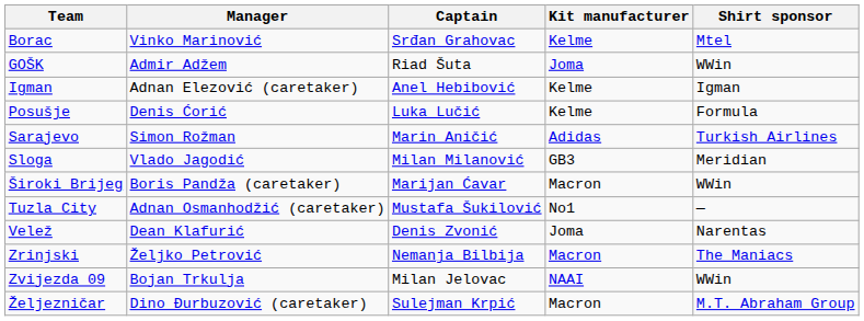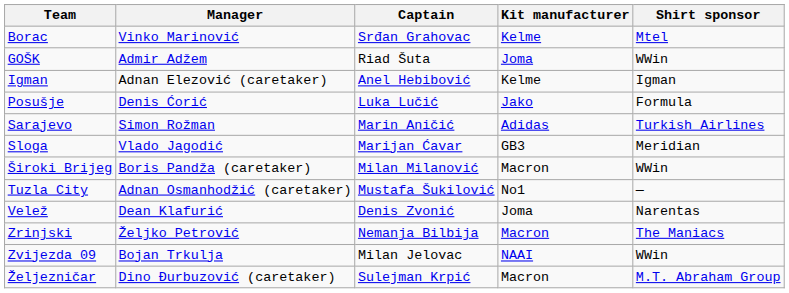 <table class="wikitable sortable" style="text-align:left; margin-top:0.2em">
 <tr>
 <th>Team</th>
 <th>Manager</th>
 <th>Captain</th>
 <th>Kit manufacturer</th>
 <th>Shirt sponsor</th>
 </tr>
 <tr>
 <td><a href='#'>Borac</a></td>
 <td> <a href='#'>Vinko Marinović</a></td>
 <td> <a href='#'>Srđan Grahovac</a></td>
 <td><a href='#'>Kelme</a></td>
 <td><a href='#'>Mtel</a></td>
 </tr>
 <tr>
 <td><a href='#'>GOŠK</a></td>
 <td> <a href='#'>Admir Adžem</a></td>
 <td> Riad Šuta</td>
 <td><a href='#'>Joma</a></td>
 <td>WWin</td>
 </tr>
 <tr>
 <td><a href='#'>Igman</a></td>
 <td> Adnan Elezović (caretaker)</td>
 <td> <a href='#'>Anel Hebibović</a></td>
 <td>Kelme</td>
 <td>Igman</td>
 </tr>
 <tr>
 <td><a href='#'>Posušje</a></td>
 <td> <a href='#'>Denis Ćorić</a></td>
 <td> <a href='#'>Luka Lučić</a></td>
-<td>Kelme</td>
+<td><a href='#'>Jako</a></td>
 <td>Formula</td>
 </tr>
 <tr>
 <td><a href='#'>Sarajevo</a></td>
 <td> <a href='#'>Simon Rožman</a></td>
 <td> <a href='#'>Marin Aničić</a></td>
 <td><a href='#'>Adidas</a></td>
 <td><a href='#'>Turkish Airlines</a></td>
 </tr>
 <tr>
 <td><a href='#'>Sloga</a></td>
 <td> <a href='#'>Vlado Jagodić</a></td>
-<td> <a href='#'>Milan Milanović</a></td>
+<td> <a href='#'>Marijan Ćavar</a></td>
 <td>GB3</td>
 <td>Meridian</td>
 </tr>
 <tr>
 <td><a href='#'>Široki Brijeg</a></td>
 <td> <a href='#'>Boris Pandža</a> (caretaker)</td>
-<td> <a href='#'>Marijan Ćavar</a></td>
+<td> <a href='#'>Milan Milanović</a></td>
 <td>Macron</td>
 <td>WWin</td>
 </tr>
 <tr>
 <td><a href='#'>Tuzla City</a></td>
 <td> <a href='#'>Adnan Osmanhodžić</a> (caretaker)</td>
 <td> <a href='#'>Mustafa Šukilović</a></td>
 <td>No1</td>
 <td>—</td>
 </tr>
 <tr>
 <td><a href='#'>Velež</a></td>
 <td> <a href='#'>Dean Klafurić</a></td>
 <td> <a href='#'>Denis Zvonić</a></td>
 <td>Joma</td>
 <td>Narentas</td>
 </tr>
 <tr>
 <td><a href='#'>Zrinjski</a></td>
 <td> <a href='#'>Željko Petrović</a></td>
 <td> <a href='#'>Nemanja Bilbija</a></td>
 <td><a href='#'>Macron</a></td>
 <td><a href='#'>The Maniacs</a></td>
 </tr>
 <tr>
 <td><a href='#'>Zvijezda 09</a></td>
 <td> <a href='#'>Bojan Trkulja</a></td>
 <td> Milan Jelovac</td>
 <td><a href='#'>NAAI</a></td>
 <td>WWin</td>
 </tr>
 <tr>
 <td><a href='#'>Željezničar</a></td>
 <td> <a href='#'>Dino Đurbuzović</a> (caretaker)</td>
 <td> <a href='#'>Sulejman Krpić</a></td>
 <td>Macron</td>
 <td><a href='#'>M.T. Abraham Group</a></td>
 </tr>
 </table>
